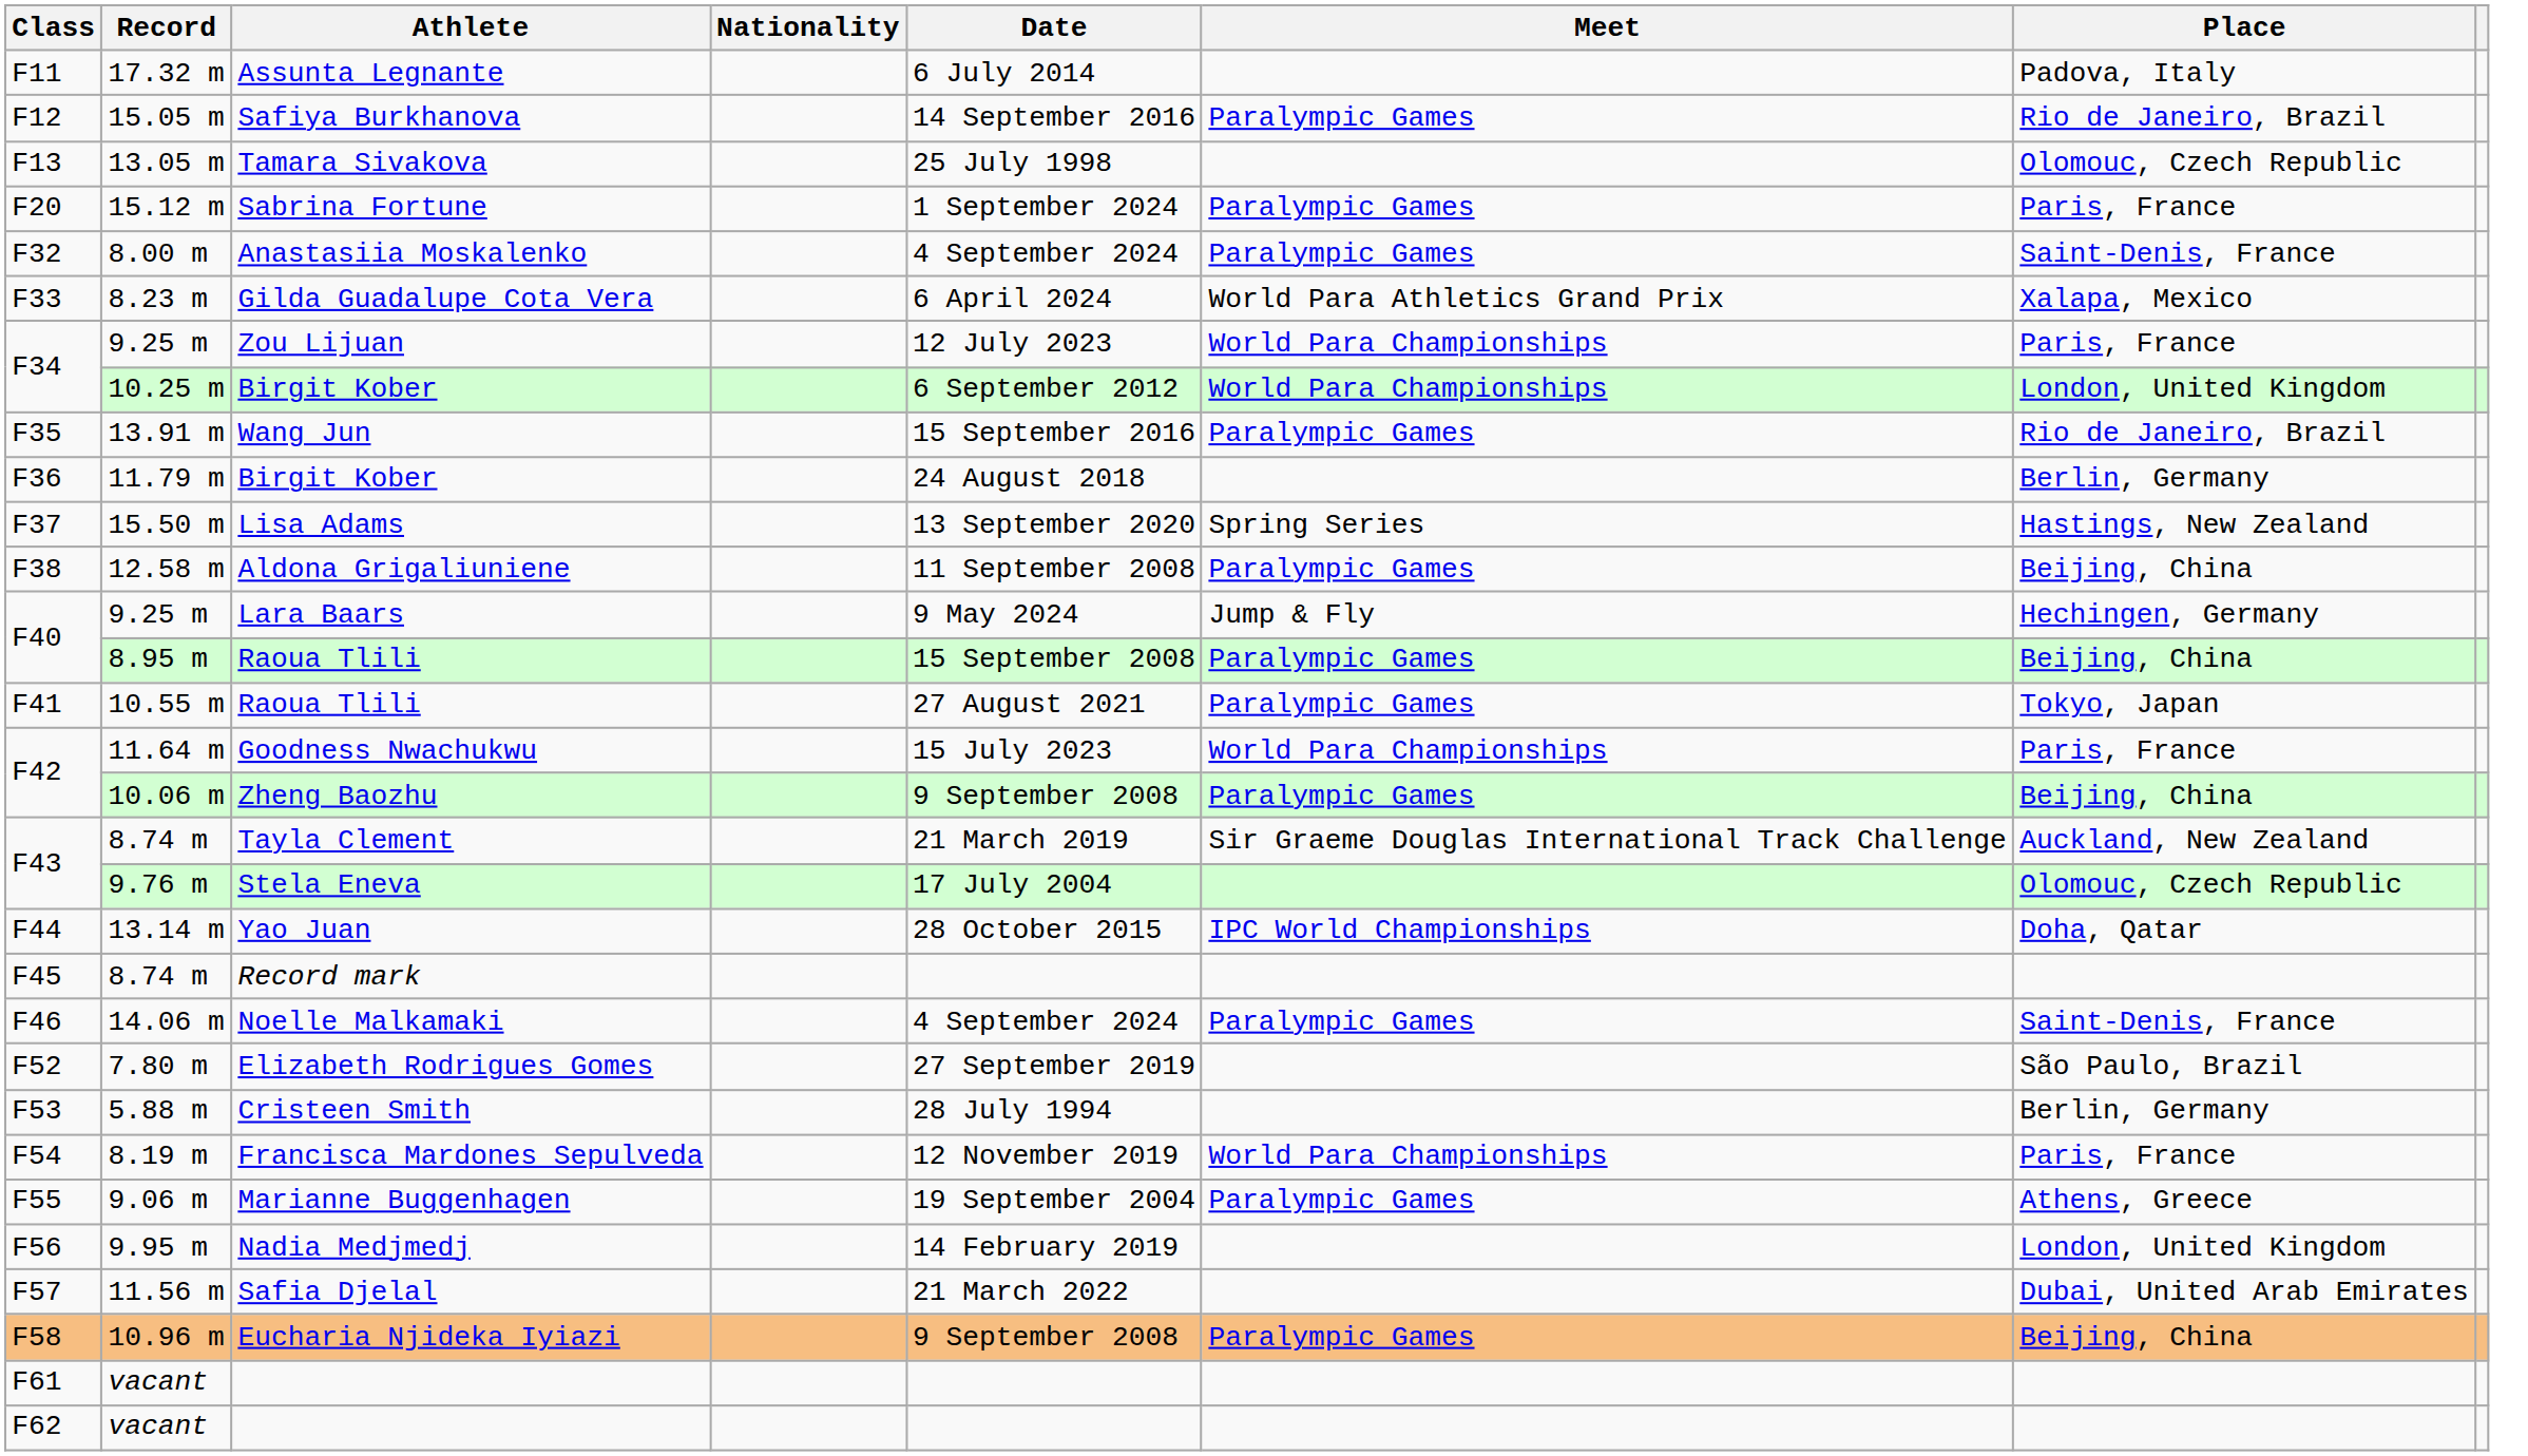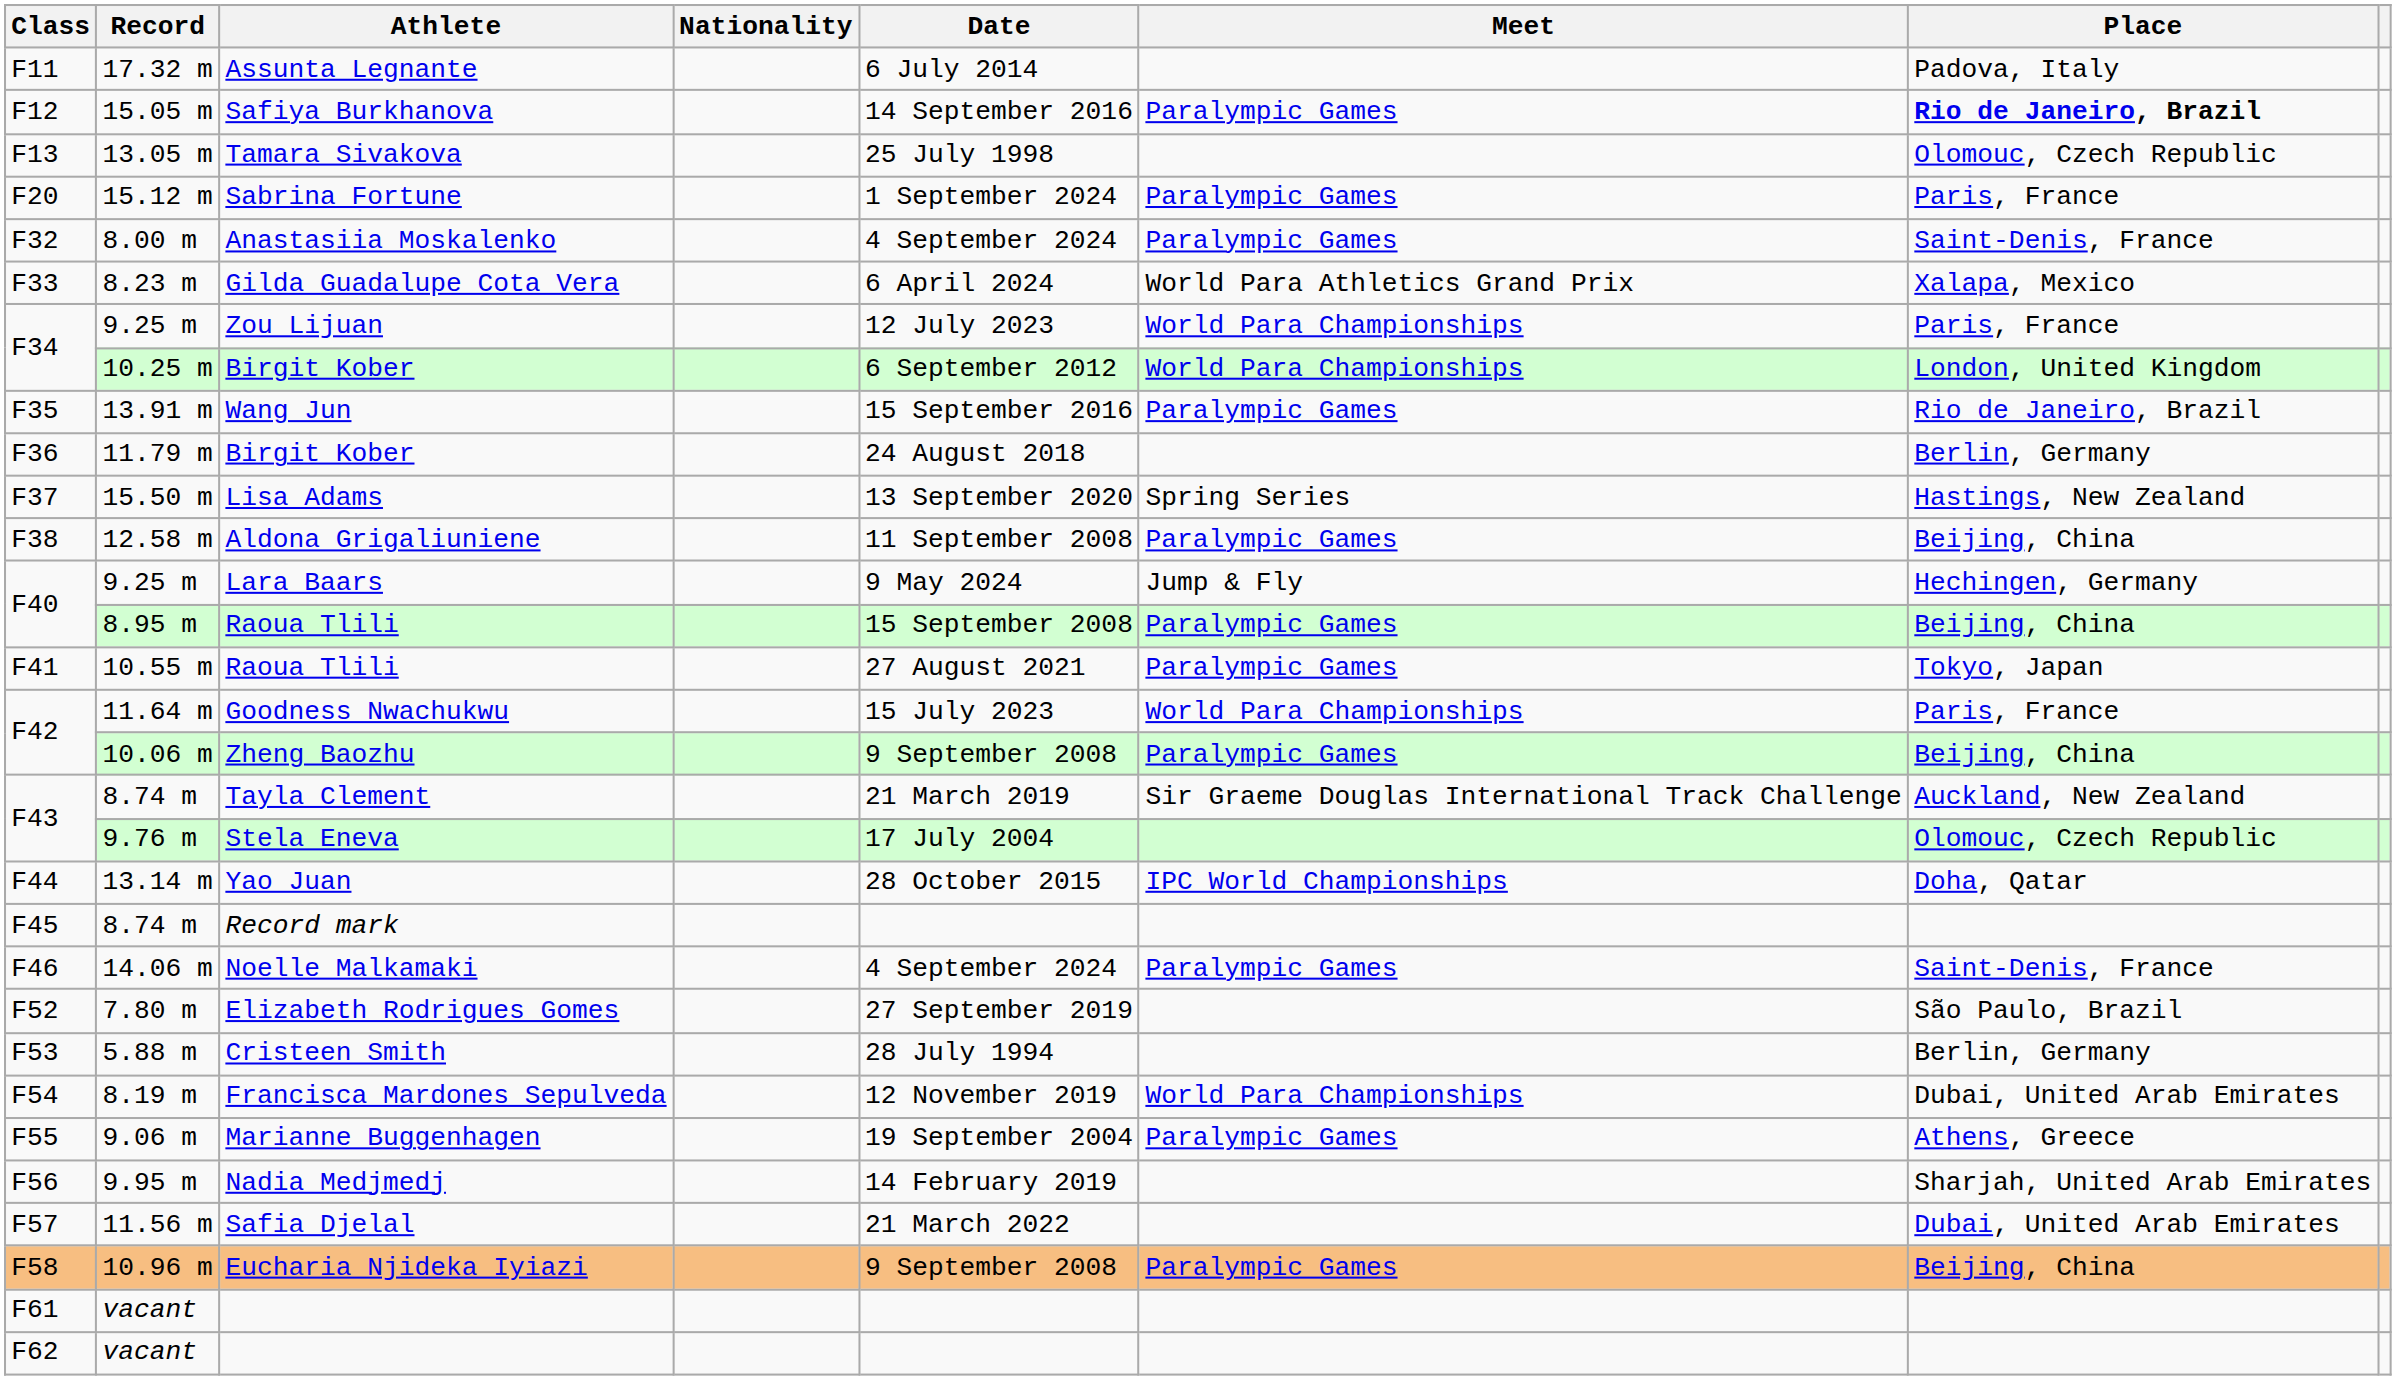 <table class="wikitable">
 <tr>
 <th>Class</th>
 <th>Record</th>
 <th>Athlete</th>
 <th>Nationality</th>
 <th>Date</th>
 <th>Meet</th>
 <th>Place</th>
 <th></th>
 </tr>
 <tr>
 <td>F11</td>
 <td>17.32 m</td>
 <td><a href='#'>Assunta Legnante</a></td>
 <td></td>
 <td>6 July 2014</td>
 <td></td>
 <td>Padova, Italy</td>
 <td></td>
 </tr>
 <tr>
 <td>F12</td>
 <td>15.05 m</td>
 <td><a href='#'>Safiya Burkhanova</a></td>
 <td></td>
 <td>14 September 2016</td>
 <td><a href='#'>Paralympic Games</a></td>
-<td><a href='#'>Rio de Janeiro</a>, Brazil</td>
+<td><strong><a href='#'>Rio de Janeiro</a>, Brazil</strong></td>
 <td></td>
 </tr>
 <tr>
 <td>F13</td>
 <td>13.05 m</td>
 <td><a href='#'>Tamara Sivakova</a></td>
 <td></td>
 <td>25 July 1998</td>
 <td></td>
 <td><a href='#'>Olomouc</a>, Czech Republic</td>
 <td></td>
 </tr>
 <tr>
 <td>F20</td>
 <td>15.12 m</td>
 <td><a href='#'>Sabrina Fortune</a></td>
 <td></td>
 <td>1 September 2024</td>
 <td><a href='#'>Paralympic Games</a></td>
 <td><a href='#'>Paris</a>, France</td>
 <td></td>
 </tr>
 <tr>
 <td>F32</td>
 <td>8.00 m</td>
 <td><a href='#'>Anastasiia Moskalenko</a></td>
 <td></td>
 <td>4 September 2024</td>
 <td><a href='#'>Paralympic Games</a></td>
 <td><a href='#'>Saint-Denis</a>, France</td>
 <td></td>
 </tr>
 <tr>
 <td>F33</td>
 <td>8.23 m</td>
 <td><a href='#'>Gilda Guadalupe Cota Vera</a></td>
 <td></td>
 <td>6 April 2024</td>
 <td>World Para Athletics Grand Prix</td>
 <td><a href='#'>Xalapa</a>, Mexico</td>
 <td></td>
 </tr>
 <tr>
 <td rowspan="2">F34</td>
 <td>9.25 m</td>
 <td><a href='#'>Zou Lijuan</a></td>
 <td></td>
 <td>12 July 2023</td>
 <td><a href='#'>World Para Championships</a></td>
 <td><a href='#'>Paris</a>, France</td>
 <td></td>
 </tr>
 <tr bgcolor=#D2FFD2>
 <td>10.25 m</td>
 <td><a href='#'>Birgit Kober</a></td>
 <td></td>
 <td>6 September 2012</td>
 <td><a href='#'>World Para Championships</a></td>
 <td><a href='#'>London</a>, United Kingdom</td>
 <td></td>
 </tr>
 <tr>
 <td>F35</td>
 <td>13.91 m</td>
 <td><a href='#'>Wang Jun</a></td>
 <td></td>
 <td>15 September 2016</td>
 <td><a href='#'>Paralympic Games</a></td>
 <td><a href='#'>Rio de Janeiro</a>, Brazil</td>
 <td></td>
 </tr>
 <tr>
 <td>F36</td>
 <td>11.79 m</td>
 <td><a href='#'>Birgit Kober</a></td>
 <td></td>
 <td>24 August 2018</td>
 <td></td>
 <td><a href='#'>Berlin</a>, Germany</td>
 <td></td>
 </tr>
 <tr>
 <td>F37</td>
 <td>15.50 m</td>
 <td><a href='#'>Lisa Adams</a></td>
 <td></td>
 <td>13 September 2020</td>
 <td>Spring Series</td>
 <td><a href='#'>Hastings</a>, New Zealand</td>
 <td></td>
 </tr>
 <tr>
 <td>F38</td>
 <td>12.58 m</td>
 <td><a href='#'>Aldona Grigaliuniene</a></td>
 <td></td>
 <td>11 September 2008</td>
 <td><a href='#'>Paralympic Games</a></td>
 <td><a href='#'>Beijing</a>, China</td>
 <td></td>
 </tr>
 <tr>
 <td rowspan="2">F40</td>
 <td>9.25 m</td>
 <td><a href='#'>Lara Baars</a></td>
 <td></td>
 <td>9 May 2024</td>
 <td>Jump & Fly</td>
 <td><a href='#'>Hechingen</a>, Germany</td>
 <td></td>
 </tr>
 <tr bgcolor=#D2FFD2>
 <td>8.95 m</td>
 <td><a href='#'>Raoua Tlili</a></td>
 <td></td>
 <td>15 September 2008</td>
 <td><a href='#'>Paralympic Games</a></td>
 <td><a href='#'>Beijing</a>, China</td>
 <td></td>
 </tr>
 <tr>
 <td>F41</td>
 <td>10.55 m</td>
 <td><a href='#'>Raoua Tlili</a></td>
 <td></td>
 <td>27 August 2021</td>
 <td><a href='#'>Paralympic Games</a></td>
 <td><a href='#'>Tokyo</a>, Japan</td>
 <td></td>
 </tr>
 <tr>
 <td rowspan=2>F42</td>
 <td>11.64 m</td>
 <td><a href='#'>Goodness Nwachukwu</a></td>
 <td></td>
 <td>15 July 2023</td>
 <td><a href='#'>World Para Championships</a></td>
 <td><a href='#'>Paris</a>, France</td>
 <td></td>
 </tr>
 <tr bgcolor=#D2FFD2>
 <td>10.06 m</td>
 <td><a href='#'>Zheng Baozhu</a></td>
 <td></td>
 <td>9 September 2008</td>
 <td><a href='#'>Paralympic Games</a></td>
 <td><a href='#'>Beijing</a>, China</td>
 <td></td>
 </tr>
 <tr>
 <td rowspan=2>F43</td>
 <td>8.74 m</td>
 <td><a href='#'>Tayla Clement</a></td>
 <td></td>
 <td>21 March 2019</td>
 <td>Sir Graeme Douglas International Track Challenge</td>
 <td><a href='#'>Auckland</a>, New Zealand</td>
 <td></td>
 </tr>
 <tr bgcolor=#D2FFD2>
 <td>9.76 m</td>
 <td><a href='#'>Stela Eneva</a></td>
 <td></td>
 <td>17 July 2004</td>
 <td></td>
 <td><a href='#'>Olomouc</a>, Czech Republic</td>
 <td></td>
 </tr>
 <tr>
 <td>F44</td>
 <td>13.14 m</td>
 <td><a href='#'>Yao Juan</a></td>
 <td></td>
 <td>28 October 2015</td>
 <td><a href='#'>IPC World Championships</a></td>
 <td><a href='#'>Doha</a>, Qatar</td>
 <td></td>
 </tr>
 <tr>
 <td>F45</td>
 <td>8.74 m</td>
 <td><em>Record mark</em></td>
 <td></td>
 <td></td>
 <td></td>
 <td></td>
 <td></td>
 </tr>
 <tr>
 <td>F46</td>
 <td>14.06 m</td>
 <td><a href='#'>Noelle Malkamaki</a></td>
 <td></td>
 <td>4 September 2024</td>
 <td><a href='#'>Paralympic Games</a></td>
 <td><a href='#'>Saint-Denis</a>, France</td>
 <td></td>
 </tr>
 <tr>
 <td>F52</td>
 <td>7.80 m</td>
 <td><a href='#'>Elizabeth Rodrigues Gomes</a></td>
 <td></td>
 <td>27 September 2019</td>
 <td></td>
 <td>São Paulo, Brazil</td>
 <td></td>
 </tr>
 <tr>
 <td>F53</td>
 <td>5.88 m</td>
 <td><a href='#'>Cristeen Smith</a></td>
 <td></td>
 <td>28 July 1994</td>
 <td></td>
 <td>Berlin, Germany</td>
 <td></td>
 </tr>
 <tr>
 <td>F54</td>
 <td>8.19 m</td>
 <td><a href='#'>Francisca Mardones Sepulveda</a></td>
 <td></td>
 <td>12 November 2019</td>
 <td><a href='#'>World Para Championships</a></td>
-<td><a href='#'>Paris</a>, France</td>
+<td>Dubai, United Arab Emirates</td>
 <td></td>
 </tr>
 <tr>
 <td>F55</td>
 <td>9.06 m</td>
 <td><a href='#'>Marianne Buggenhagen</a></td>
 <td></td>
 <td>19 September 2004</td>
 <td><a href='#'>Paralympic Games</a></td>
 <td><a href='#'>Athens</a>, Greece</td>
 <td></td>
 </tr>
 <tr>
 <td>F56</td>
 <td>9.95 m</td>
 <td><a href='#'>Nadia Medjmedj</a></td>
 <td></td>
 <td>14 February 2019</td>
 <td></td>
-<td><a href='#'>London</a>, United Kingdom</td>
+<td>Sharjah, United Arab Emirates</td>
 <td></td>
 </tr>
 <tr>
 <td>F57</td>
 <td>11.56 m</td>
 <td><a href='#'>Safia Djelal</a></td>
 <td></td>
 <td>21 March 2022</td>
 <td></td>
 <td><a href='#'>Dubai</a>, United Arab Emirates</td>
 <td></td>
 </tr>
 <tr bgcolor=#F7BE81>
 <td>F58</td>
 <td>10.96 m</td>
 <td><a href='#'>Eucharia Njideka Iyiazi</a></td>
 <td></td>
 <td>9 September 2008</td>
 <td><a href='#'>Paralympic Games</a></td>
 <td><a href='#'>Beijing</a>, China</td>
 <td></td>
 </tr>
 <tr>
 <td>F61</td>
 <td><em>vacant</em></td>
 <td></td>
 <td></td>
 <td></td>
 <td></td>
 <td></td>
 <td></td>
 </tr>
 <tr>
 <td>F62</td>
 <td><em>vacant</em></td>
 <td></td>
 <td></td>
 <td></td>
 <td></td>
 <td></td>
 <td></td>
 </tr>
 </table>
